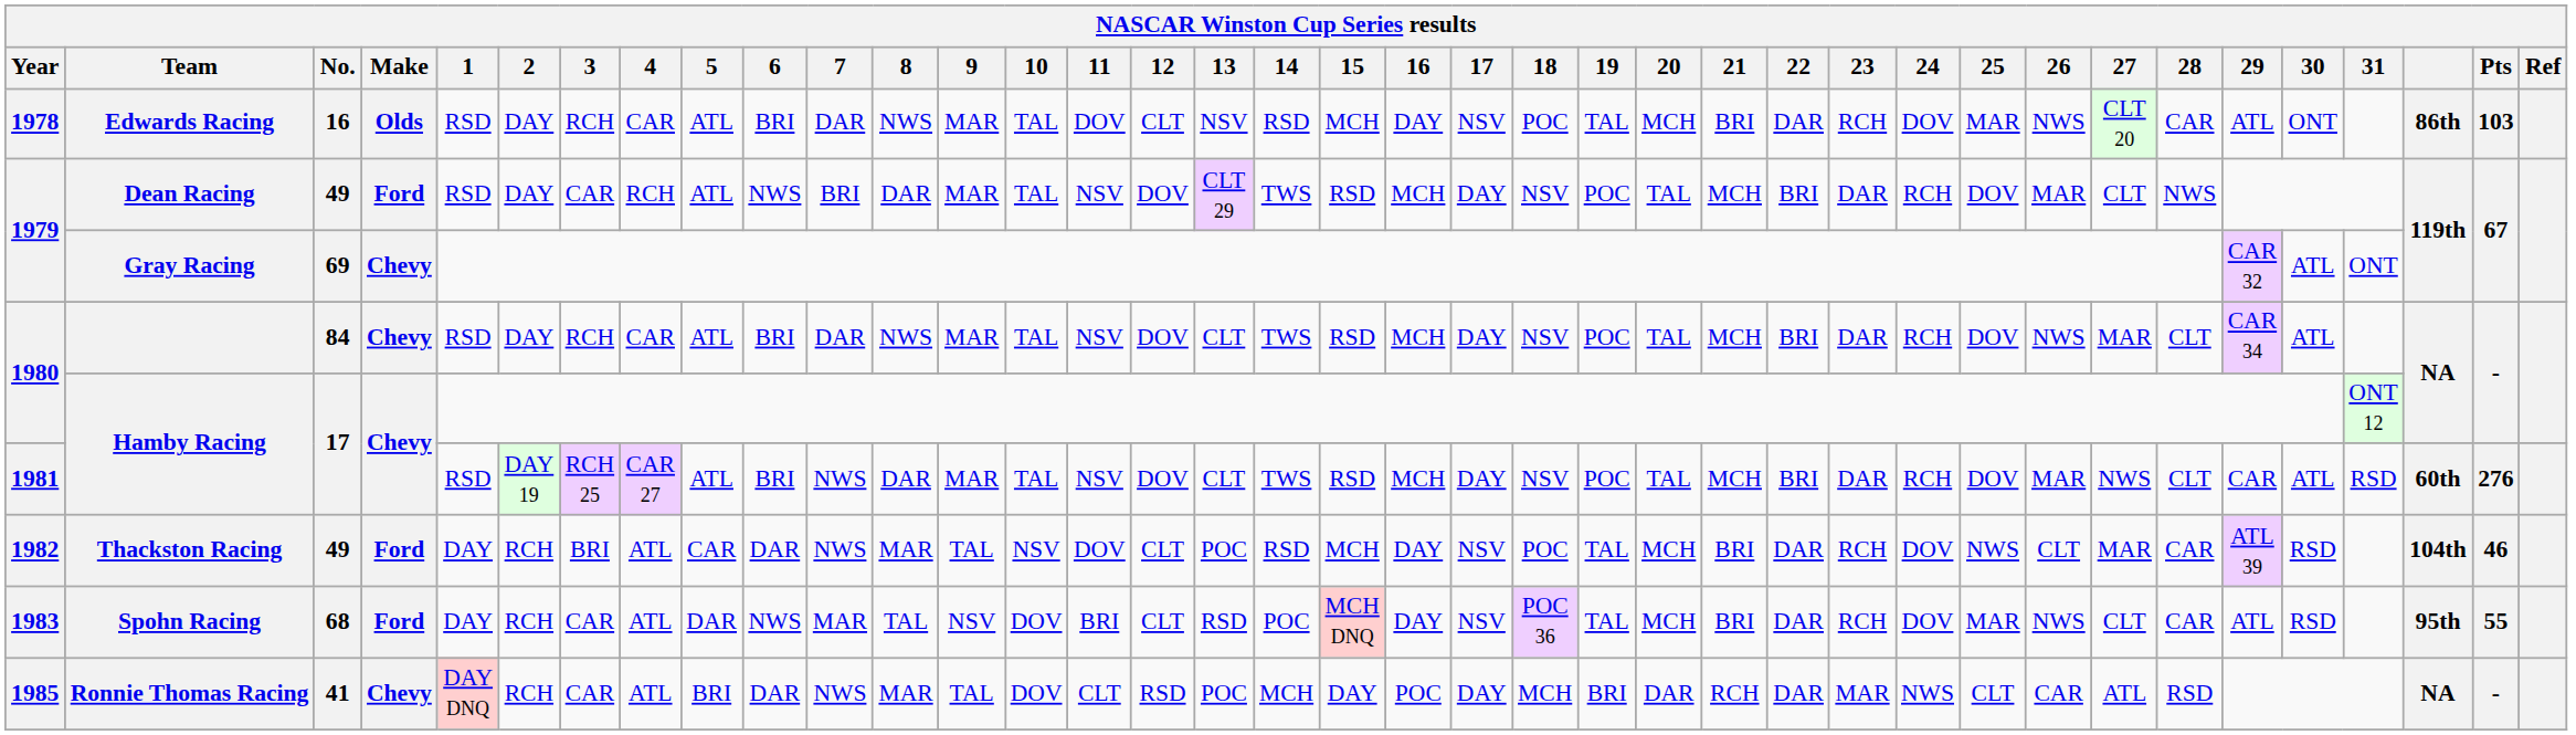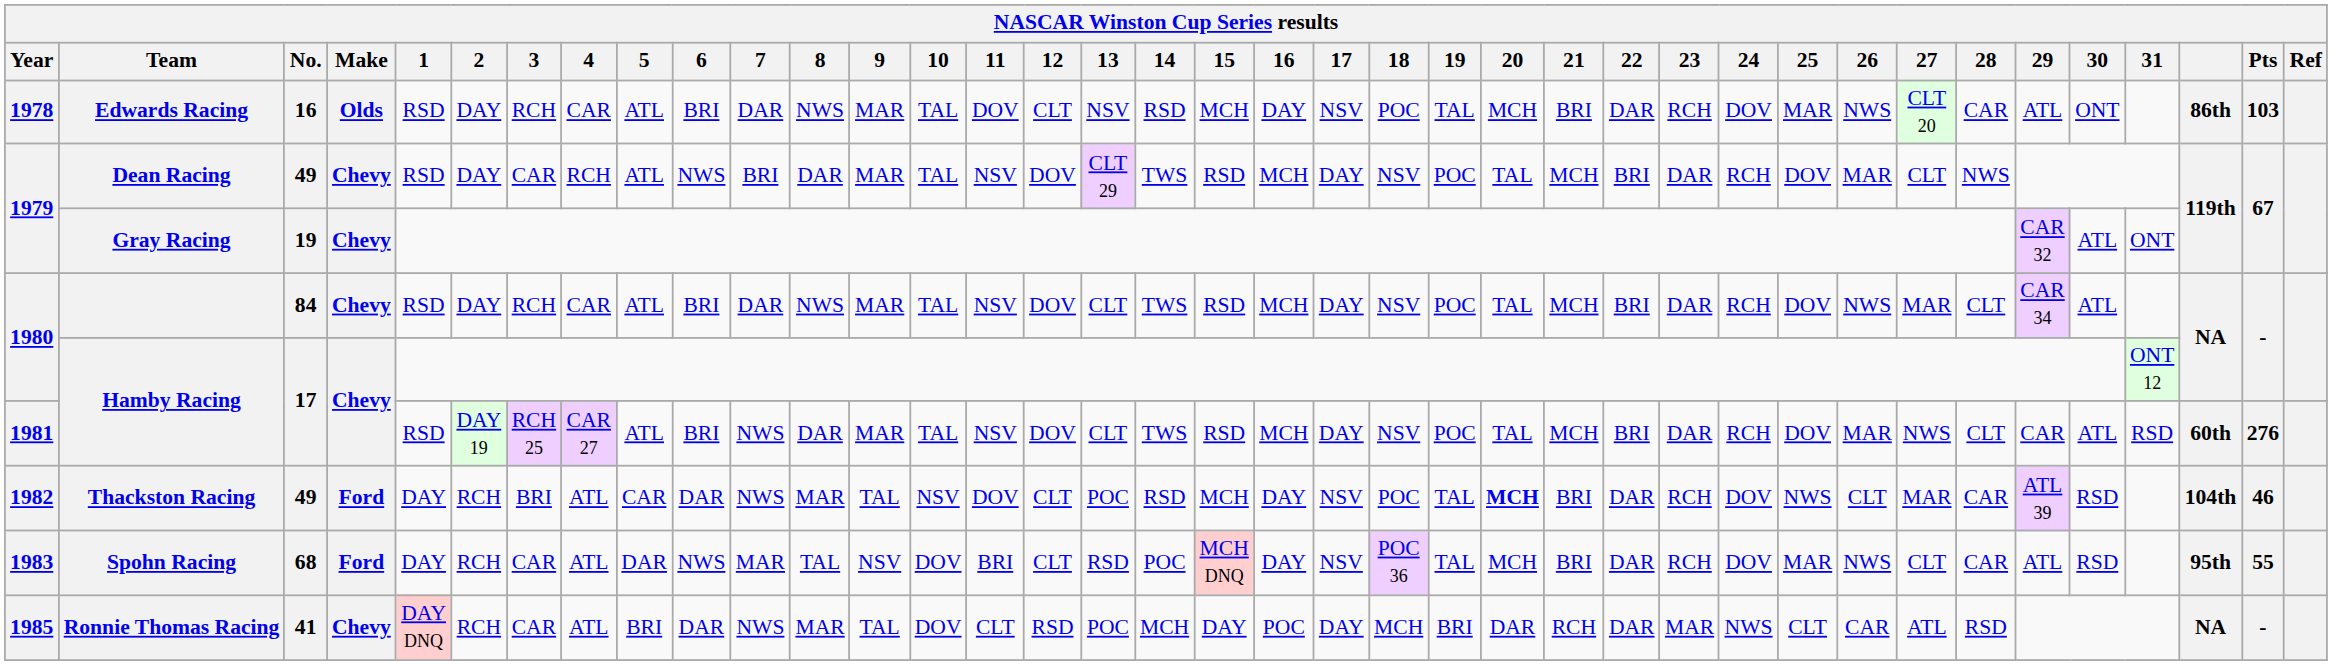 <table class="wikitable" style="text-align:center; font-size:75%">
 <tr>
 <th colspan=45><a href='#'>NASCAR Winston Cup Series</a> results</th>
 </tr>
 <tr>
 <th>Year</th>
 <th>Team</th>
 <th>No.</th>
 <th>Make</th>
 <th>1</th>
 <th>2</th>
 <th>3</th>
 <th>4</th>
 <th>5</th>
 <th>6</th>
 <th>7</th>
 <th>8</th>
 <th>9</th>
 <th>10</th>
 <th>11</th>
 <th>12</th>
 <th>13</th>
 <th>14</th>
 <th>15</th>
 <th>16</th>
 <th>17</th>
 <th>18</th>
 <th>19</th>
 <th>20</th>
 <th>21</th>
 <th>22</th>
 <th>23</th>
 <th>24</th>
 <th>25</th>
 <th>26</th>
 <th>27</th>
 <th>28</th>
 <th>29</th>
 <th>30</th>
 <th>31</th>
 <th></th>
 <th>Pts</th>
 <th>Ref</th>
 </tr>
 <tr>
 <th><a href='#'>1978</a></th>
 <th><a href='#'>Edwards Racing</a></th>
 <th>16</th>
 <th><a href='#'>Olds</a></th>
 <td><a href='#'>RSD</a></td>
 <td><a href='#'>DAY</a></td>
 <td><a href='#'>RCH</a></td>
 <td><a href='#'>CAR</a></td>
 <td><a href='#'>ATL</a></td>
 <td><a href='#'>BRI</a></td>
 <td><a href='#'>DAR</a></td>
 <td><a href='#'>NWS</a></td>
 <td><a href='#'>MAR</a></td>
 <td><a href='#'>TAL</a></td>
 <td><a href='#'>DOV</a></td>
 <td><a href='#'>CLT</a></td>
 <td><a href='#'>NSV</a></td>
 <td><a href='#'>RSD</a></td>
 <td><a href='#'>MCH</a></td>
 <td><a href='#'>DAY</a></td>
 <td><a href='#'>NSV</a></td>
 <td><a href='#'>POC</a></td>
 <td><a href='#'>TAL</a></td>
 <td><a href='#'>MCH</a></td>
 <td><a href='#'>BRI</a></td>
 <td><a href='#'>DAR</a></td>
 <td><a href='#'>RCH</a></td>
 <td><a href='#'>DOV</a></td>
 <td><a href='#'>MAR</a></td>
 <td><a href='#'>NWS</a></td>
 <td style="background:#DFFFDF;"><a href='#'>CLT</a><br><small>20</small></td>
 <td><a href='#'>CAR</a></td>
 <td><a href='#'>ATL</a></td>
 <td><a href='#'>ONT</a></td>
 <td></td>
 <th>86th</th>
 <th>103</th>
 <th></th>
 </tr>
 <tr>
 <th rowspan=2><a href='#'>1979</a></th>
 <th><a href='#'>Dean Racing</a></th>
 <th>49</th>
-<th><a href='#'>Ford</a></th>
+<th><a href='#'>Chevy</a></th>
 <td><a href='#'>RSD</a></td>
 <td><a href='#'>DAY</a></td>
 <td><a href='#'>CAR</a></td>
 <td><a href='#'>RCH</a></td>
 <td><a href='#'>ATL</a></td>
 <td><a href='#'>NWS</a></td>
 <td><a href='#'>BRI</a></td>
 <td><a href='#'>DAR</a></td>
 <td><a href='#'>MAR</a></td>
 <td><a href='#'>TAL</a></td>
 <td><a href='#'>NSV</a></td>
 <td><a href='#'>DOV</a></td>
 <td style="background:#EFCFFF;"><a href='#'>CLT</a><br><small>29</small></td>
 <td><a href='#'>TWS</a></td>
 <td><a href='#'>RSD</a></td>
 <td><a href='#'>MCH</a></td>
 <td><a href='#'>DAY</a></td>
 <td><a href='#'>NSV</a></td>
 <td><a href='#'>POC</a></td>
 <td><a href='#'>TAL</a></td>
 <td><a href='#'>MCH</a></td>
 <td><a href='#'>BRI</a></td>
 <td><a href='#'>DAR</a></td>
 <td><a href='#'>RCH</a></td>
 <td><a href='#'>DOV</a></td>
 <td><a href='#'>MAR</a></td>
 <td><a href='#'>CLT</a></td>
 <td><a href='#'>NWS</a></td>
 <td colspan=3></td>
 <th rowspan=2>119th</th>
 <th rowspan=2>67</th>
 <th rowspan=2></th>
 </tr>
 <tr>
 <th><a href='#'>Gray Racing</a></th>
-<th>69</th>
+<th>19</th>
 <th><a href='#'>Chevy</a></th>
 <td colspan=28></td>
 <td style="background:#EFCFFF;"><a href='#'>CAR</a><br><small>32</small></td>
 <td><a href='#'>ATL</a></td>
 <td><a href='#'>ONT</a></td>
 </tr>
 <tr>
 <th rowspan=2><a href='#'>1980</a></th>
 <th></th>
 <th>84</th>
 <th><a href='#'>Chevy</a></th>
 <td><a href='#'>RSD</a></td>
 <td><a href='#'>DAY</a></td>
 <td><a href='#'>RCH</a></td>
 <td><a href='#'>CAR</a></td>
 <td><a href='#'>ATL</a></td>
 <td><a href='#'>BRI</a></td>
 <td><a href='#'>DAR</a></td>
 <td><a href='#'>NWS</a></td>
 <td><a href='#'>MAR</a></td>
 <td><a href='#'>TAL</a></td>
 <td><a href='#'>NSV</a></td>
 <td><a href='#'>DOV</a></td>
 <td><a href='#'>CLT</a></td>
 <td><a href='#'>TWS</a></td>
 <td><a href='#'>RSD</a></td>
 <td><a href='#'>MCH</a></td>
 <td><a href='#'>DAY</a></td>
 <td><a href='#'>NSV</a></td>
 <td><a href='#'>POC</a></td>
 <td><a href='#'>TAL</a></td>
 <td><a href='#'>MCH</a></td>
 <td><a href='#'>BRI</a></td>
 <td><a href='#'>DAR</a></td>
 <td><a href='#'>RCH</a></td>
 <td><a href='#'>DOV</a></td>
 <td><a href='#'>NWS</a></td>
 <td><a href='#'>MAR</a></td>
 <td><a href='#'>CLT</a></td>
 <td style="background:#EFCFFF;"><a href='#'>CAR</a><br><small>34</small></td>
 <td><a href='#'>ATL</a></td>
 <td></td>
 <th rowspan=2>NA</th>
 <th rowspan=2>-</th>
 <th rowspan=2></th>
 </tr>
 <tr>
 <th rowspan=2><a href='#'>Hamby Racing</a></th>
 <th rowspan=2>17</th>
 <th rowspan=2><a href='#'>Chevy</a></th>
 <td colspan=30></td>
 <td style="background:#DFFFDF;"><a href='#'>ONT</a><br><small>12</small></td>
 </tr>
 <tr>
 <th><a href='#'>1981</a></th>
 <td><a href='#'>RSD</a></td>
 <td style="background:#DFFFDF;"><a href='#'>DAY</a><br><small>19</small></td>
 <td style="background:#EFCFFF;"><a href='#'>RCH</a><br><small>25</small></td>
 <td style="background:#EFCFFF;"><a href='#'>CAR</a><br><small>27</small></td>
 <td><a href='#'>ATL</a></td>
 <td><a href='#'>BRI</a></td>
 <td><a href='#'>NWS</a></td>
 <td><a href='#'>DAR</a></td>
 <td><a href='#'>MAR</a></td>
 <td><a href='#'>TAL</a></td>
 <td><a href='#'>NSV</a></td>
 <td><a href='#'>DOV</a></td>
 <td><a href='#'>CLT</a></td>
 <td><a href='#'>TWS</a></td>
 <td><a href='#'>RSD</a></td>
 <td><a href='#'>MCH</a></td>
 <td><a href='#'>DAY</a></td>
 <td><a href='#'>NSV</a></td>
 <td><a href='#'>POC</a></td>
 <td><a href='#'>TAL</a></td>
 <td><a href='#'>MCH</a></td>
 <td><a href='#'>BRI</a></td>
 <td><a href='#'>DAR</a></td>
 <td><a href='#'>RCH</a></td>
 <td><a href='#'>DOV</a></td>
 <td><a href='#'>MAR</a></td>
 <td><a href='#'>NWS</a></td>
 <td><a href='#'>CLT</a></td>
 <td><a href='#'>CAR</a></td>
 <td><a href='#'>ATL</a></td>
 <td><a href='#'>RSD</a></td>
 <th>60th</th>
 <th>276</th>
 <th></th>
 </tr>
 <tr>
 <th><a href='#'>1982</a></th>
 <th><a href='#'>Thackston Racing</a></th>
 <th>49</th>
 <th><a href='#'>Ford</a></th>
 <td><a href='#'>DAY</a></td>
 <td><a href='#'>RCH</a></td>
 <td><a href='#'>BRI</a></td>
 <td><a href='#'>ATL</a></td>
 <td><a href='#'>CAR</a></td>
 <td><a href='#'>DAR</a></td>
 <td><a href='#'>NWS</a></td>
 <td><a href='#'>MAR</a></td>
 <td><a href='#'>TAL</a></td>
 <td><a href='#'>NSV</a></td>
 <td><a href='#'>DOV</a></td>
 <td><a href='#'>CLT</a></td>
 <td><a href='#'>POC</a></td>
 <td><a href='#'>RSD</a></td>
 <td><a href='#'>MCH</a></td>
 <td><a href='#'>DAY</a></td>
 <td><a href='#'>NSV</a></td>
 <td><a href='#'>POC</a></td>
 <td><a href='#'>TAL</a></td>
-<td><a href='#'>MCH</a></td>
+<td><strong><a href='#'>MCH</a></strong></td>
 <td><a href='#'>BRI</a></td>
 <td><a href='#'>DAR</a></td>
 <td><a href='#'>RCH</a></td>
 <td><a href='#'>DOV</a></td>
 <td><a href='#'>NWS</a></td>
 <td><a href='#'>CLT</a></td>
 <td><a href='#'>MAR</a></td>
 <td><a href='#'>CAR</a></td>
 <td style="background:#EFCFFF;"><a href='#'>ATL</a><br><small>39</small></td>
 <td><a href='#'>RSD</a></td>
 <td></td>
 <th>104th</th>
 <th>46</th>
 <th></th>
 </tr>
 <tr>
 <th><a href='#'>1983</a></th>
 <th><a href='#'>Spohn Racing</a></th>
 <th>68</th>
 <th><a href='#'>Ford</a></th>
 <td><a href='#'>DAY</a></td>
 <td><a href='#'>RCH</a></td>
 <td><a href='#'>CAR</a></td>
 <td><a href='#'>ATL</a></td>
 <td><a href='#'>DAR</a></td>
 <td><a href='#'>NWS</a></td>
 <td><a href='#'>MAR</a></td>
 <td><a href='#'>TAL</a></td>
 <td><a href='#'>NSV</a></td>
 <td><a href='#'>DOV</a></td>
 <td><a href='#'>BRI</a></td>
 <td><a href='#'>CLT</a></td>
 <td><a href='#'>RSD</a></td>
 <td><a href='#'>POC</a></td>
 <td style="background:#FFCFCF;"><a href='#'>MCH</a><br><small>DNQ</small></td>
 <td><a href='#'>DAY</a></td>
 <td><a href='#'>NSV</a></td>
 <td style="background:#EFCFFF;"><a href='#'>POC</a><br><small>36</small></td>
 <td><a href='#'>TAL</a></td>
 <td><a href='#'>MCH</a></td>
 <td><a href='#'>BRI</a></td>
 <td><a href='#'>DAR</a></td>
 <td><a href='#'>RCH</a></td>
 <td><a href='#'>DOV</a></td>
 <td><a href='#'>MAR</a></td>
 <td><a href='#'>NWS</a></td>
 <td><a href='#'>CLT</a></td>
 <td><a href='#'>CAR</a></td>
 <td><a href='#'>ATL</a></td>
 <td><a href='#'>RSD</a></td>
 <td></td>
 <th>95th</th>
 <th>55</th>
 <th></th>
 </tr>
 <tr>
 <th><a href='#'>1985</a></th>
 <th><a href='#'>Ronnie Thomas Racing</a></th>
 <th>41</th>
 <th><a href='#'>Chevy</a></th>
 <td style="background:#FFCFCF;"><a href='#'>DAY</a><br><small>DNQ</small></td>
 <td><a href='#'>RCH</a></td>
 <td><a href='#'>CAR</a></td>
 <td><a href='#'>ATL</a></td>
 <td><a href='#'>BRI</a></td>
 <td><a href='#'>DAR</a></td>
 <td><a href='#'>NWS</a></td>
 <td><a href='#'>MAR</a></td>
 <td><a href='#'>TAL</a></td>
 <td><a href='#'>DOV</a></td>
 <td><a href='#'>CLT</a></td>
 <td><a href='#'>RSD</a></td>
 <td><a href='#'>POC</a></td>
 <td><a href='#'>MCH</a></td>
 <td><a href='#'>DAY</a></td>
 <td><a href='#'>POC</a></td>
 <td><a href='#'>DAY</a></td>
 <td><a href='#'>MCH</a></td>
 <td><a href='#'>BRI</a></td>
 <td><a href='#'>DAR</a></td>
 <td><a href='#'>RCH</a></td>
 <td><a href='#'>DAR</a></td>
 <td><a href='#'>MAR</a></td>
 <td><a href='#'>NWS</a></td>
 <td><a href='#'>CLT</a></td>
 <td><a href='#'>CAR</a></td>
 <td><a href='#'>ATL</a></td>
 <td><a href='#'>RSD</a></td>
 <td colspan=3></td>
 <th>NA</th>
 <th>-</th>
 <th></th>
 </tr>
 </table>
